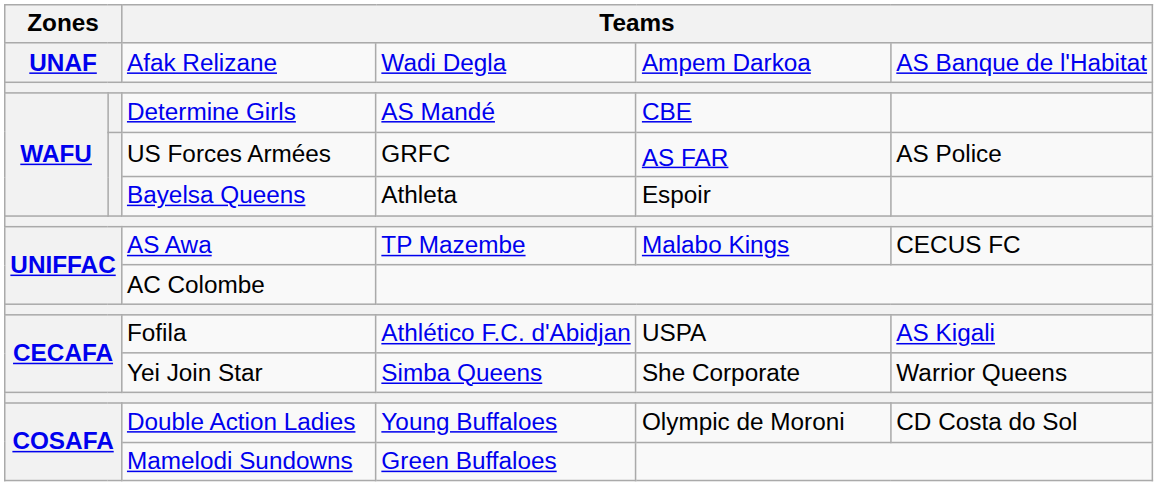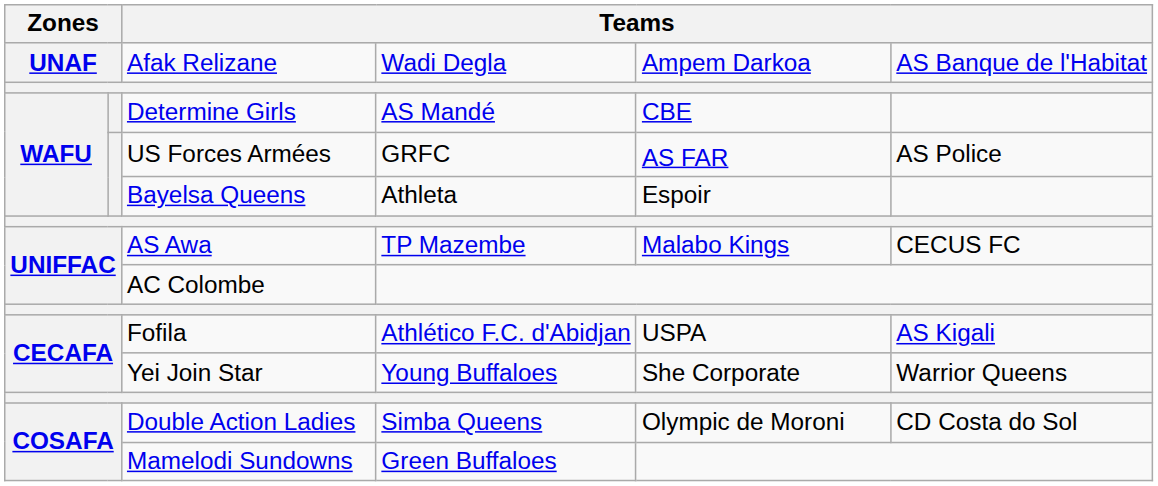 <table class="wikitable">
 <tr>
 <th colspan=2>Zones</th>
 <th colspan=4>Teams</th>
 </tr>
 <tr>
 <th colspan=2><a href='#'>UNAF</a></th>
 <td style="min-width:10em"> <a href='#'>Afak Relizane</a> </td>
 <td style="min-width:10em"> <a href='#'>Wadi Degla</a> </td>
 <td> <a href='#'>Ampem Darkoa</a> </td>
 <td style="min-width:10em"> <a href='#'>AS Banque de l'Habitat</a> </td>
 </tr>
 <tr>
 <th colspan=6></th>
 </tr>
 <tr>
 <th rowspan=3><a href='#'>WAFU</a></th>
 <th></th>
 <td> <a href='#'>Determine Girls</a> </td>
 <td> <a href='#'>AS Mandé</a> </td>
 <td style="min-width:10em"> <a href='#'>CBE</a> </td>
 </tr>
 <tr>
 <th rowspan=2></th>
 <td> US Forces Armées </td>
 <td style="min-width:10em"> GRFC </td>
 <td style="min-width:10em"> <a href='#'>AS FAR</a><sup></sup> </td>
 <td> AS Police </td>
 </tr>
 <tr>
 <td> <a href='#'>Bayelsa Queens</a></td>
 <td> Athleta </td>
 <td> Espoir </td>
 </tr>
 <tr>
 <th colspan=6></th>
 </tr>
 <tr>
 <th colspan=2  rowspan=2><a href='#'>UNIFFAC</a></th>
 <td style="min-width:10em"> <a href='#'>AS Awa</a> </td>
 <td style="min-width:10em"> <a href='#'>TP Mazembe</a> </td>
 <td style="min-width:10em"> <a href='#'>Malabo Kings</a> </td>
 <td style="min-width:10em"> CECUS FC </td>
 </tr>
 <tr>
 <td style="min-width:10em"> AC Colombe </td>
 </tr>
 <tr>
 <th colspan=6></th>
 </tr>
 <tr>
 <th colspan=2 rowspan=2><a href='#'>CECAFA</a></th>
 <td style="min-width:10em"> Fofila </td>
 <td> <a href='#'>Athlético F.C. d'Abidjan</a> </td>
 <td> USPA </td>
 <td style="min-width:10em"> <a href='#'>AS Kigali</a> </td>
 </tr>
 <tr>
 <td style="min-width:10em"> Yei Join Star </td>
-<td style="min-width:10em"> <a href='#'>Simba Queens</a> </td>
+<td style="min-width:10em"> <a href='#'>Young Buffaloes</a> </td>
 <td style="min-width:10em"> She Corporate </td>
 <td style="min-width:10em"> Warrior Queens </td>
 </tr>
 <tr>
 <th colspan=6></th>
 </tr>
 <tr>
 <th colspan=2 rowspan=2><a href='#'>COSAFA</a></th>
 <td style="min-width:10em"> <a href='#'>Double Action Ladies</a> </td>
-<td style="min-width:10em"> <a href='#'>Young Buffaloes</a> </td>
+<td style="min-width:10em"> <a href='#'>Simba Queens</a> </td>
 <td style="min-width:10em"> Olympic de Moroni </td>
 <td style="min-width:10em"> CD Costa do Sol </td>
 </tr>
 <tr>
 <td style="min-width:10em"> <a href='#'>Mamelodi Sundowns</a> </td>
 <td style="min-width:10em"> <a href='#'>Green Buffaloes</a> </td>
 </tr>
 </table>
